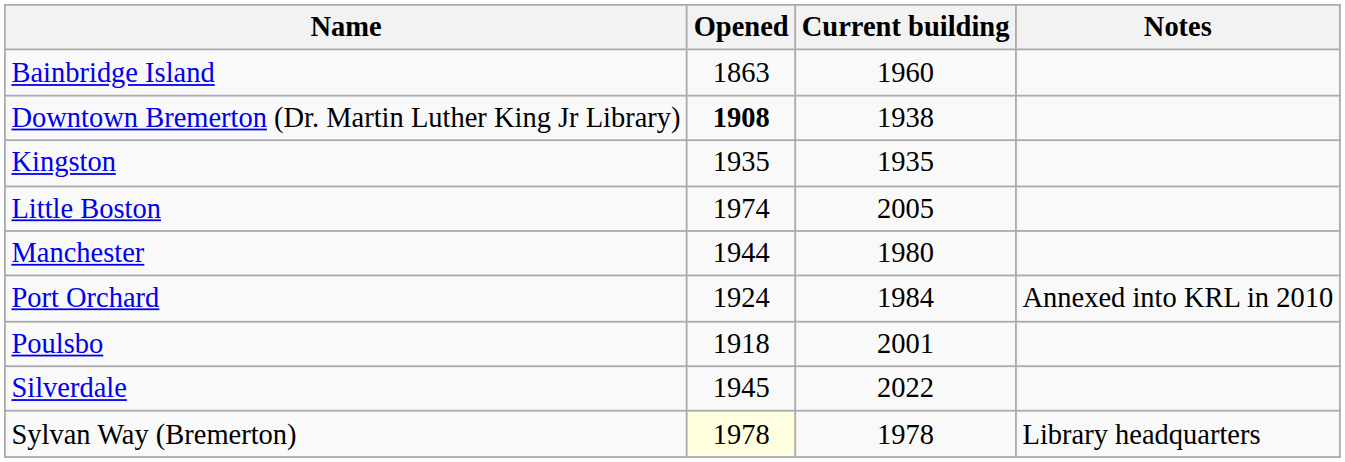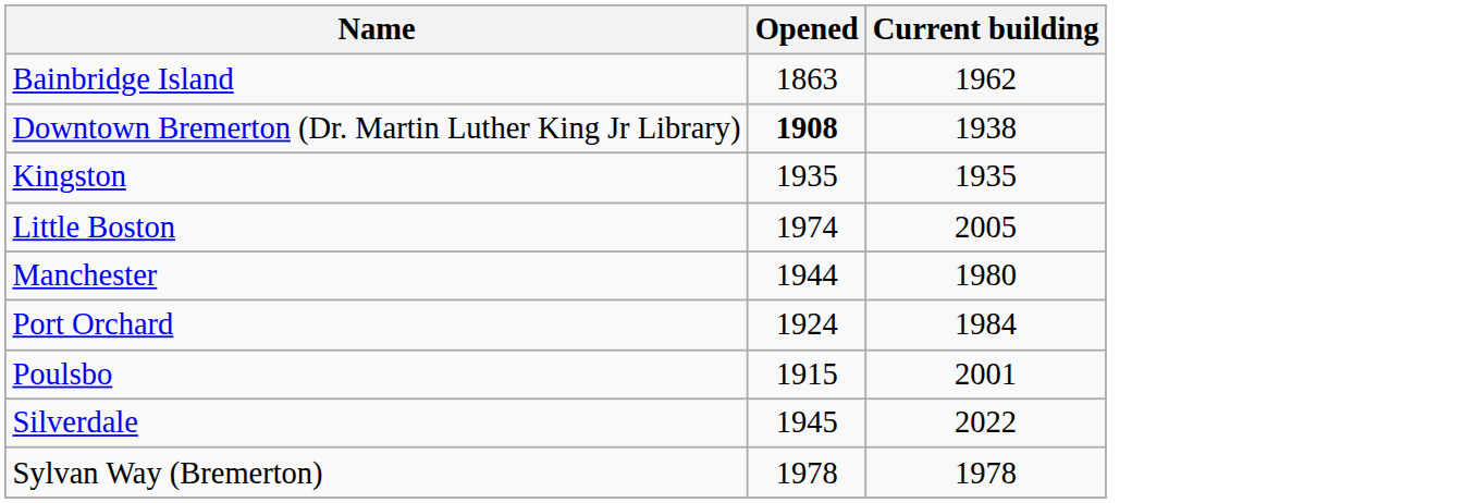 <table class="wikitable sortable">
 <tr>
 <th>Name</th>
 <th>Opened</th>
 <th>Current building</th>
-<th class="unsortable">Notes</th>
 </tr>
 <tr>
 <td><a href='#'>Bainbridge Island</a></td>
 <td align="center">1863</td>
-<td align="center">1960</td>
-<td></td>
+<td align="center">1962</td>
 </tr>
 <tr>
 <td><a href='#'>Downtown Bremerton</a> (Dr. Martin Luther King Jr Library)</td>
 <td align="center"><strong>1908</strong></td>
 <td align="center">1938</td>
-<td></td>
 </tr>
 <tr>
 <td><a href='#'>Kingston</a></td>
 <td align="center">1935</td>
 <td align="center">1935</td>
-<td></td>
 </tr>
 <tr>
 <td><a href='#'>Little Boston</a></td>
 <td align="center">1974</td>
 <td align="center">2005</td>
-<td></td>
 </tr>
 <tr>
 <td><a href='#'>Manchester</a></td>
 <td align="center">1944</td>
 <td align="center">1980</td>
-<td></td>
 </tr>
 <tr>
 <td><a href='#'>Port Orchard</a></td>
 <td align="center">1924</td>
 <td align="center">1984</td>
-<td>Annexed into KRL in 2010</td>
 </tr>
 <tr>
 <td><a href='#'>Poulsbo</a></td>
-<td align="center">1918</td>
+<td align="center">1915</td>
 <td align="center">2001</td>
-<td></td>
 </tr>
 <tr>
 <td><a href='#'>Silverdale</a></td>
 <td align="center">1945</td>
 <td align="center">2022</td>
-<td></td>
 </tr>
 <tr>
 <td>Sylvan Way (Bremerton)</td>
-<td align="center" style="background: lightyellow;">1978</td>
 <td align="center">1978</td>
-<td>Library headquarters</td>
+<td align="center">1978</td>
 </tr>
 </table>
